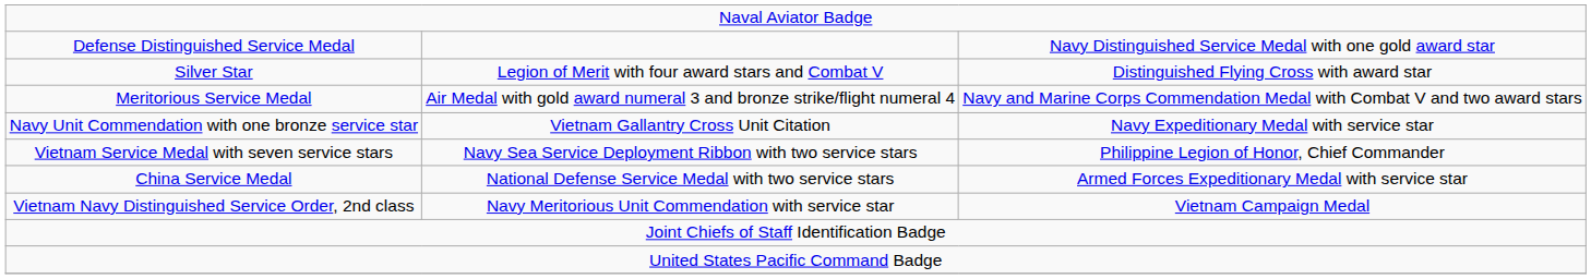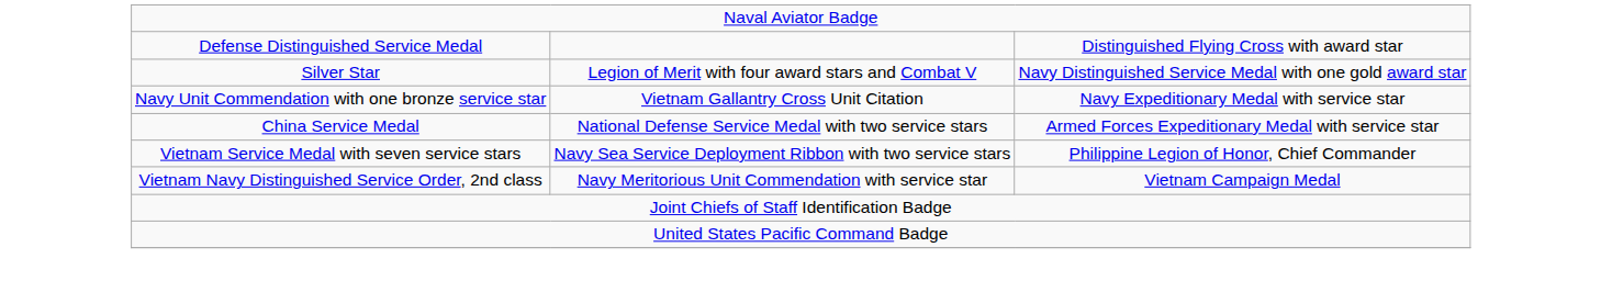 <table class="wikitable" style="margin:1em auto; text-align:center;">
 <tr>
 <td colspan="3"><a href='#'>Naval Aviator Badge</a></td>
 </tr>
 <tr>
 <td><a href='#'>Defense Distinguished Service Medal</a></td>
 <td></td>
-<td><a href='#'>Navy Distinguished Service Medal</a> with one gold <a href='#'>award star</a></td>
+<td><a href='#'>Distinguished Flying Cross</a> with award star</td>
 </tr>
 <tr>
 <td><a href='#'>Silver Star</a></td>
 <td><a href='#'>Legion of Merit</a> with four award stars and <a href='#'>Combat V</a></td>
-<td><a href='#'>Distinguished Flying Cross</a> with award star</td>
-</tr>
-<tr>
-<td><a href='#'>Meritorious Service Medal</a></td>
-<td><a href='#'>Air Medal</a> with gold <a href='#'>award numeral</a> 3 and bronze strike/flight numeral 4</td>
-<td><a href='#'>Navy and Marine Corps Commendation Medal</a> with Combat V and two award stars</td>
+<td><a href='#'>Navy Distinguished Service Medal</a> with one gold <a href='#'>award star</a></td>
 </tr>
 <tr>
 <td><a href='#'>Navy Unit Commendation</a> with one bronze <a href='#'>service star</a></td>
 <td><a href='#'>Vietnam Gallantry Cross</a> Unit Citation</td>
 <td><a href='#'>Navy Expeditionary Medal</a> with service star</td>
 </tr>
 <tr>
+<td><a href='#'>China Service Medal</a></td>
+<td><a href='#'>National Defense Service Medal</a> with two service stars</td>
+<td><a href='#'>Armed Forces Expeditionary Medal</a> with service star</td>
+</tr>
+<tr>
 <td><a href='#'>Vietnam Service Medal</a> with seven service stars</td>
 <td><a href='#'>Navy Sea Service Deployment Ribbon</a> with two service stars</td>
 <td><a href='#'>Philippine Legion of Honor</a>, Chief Commander</td>
-</tr>
-<tr>
-<td><a href='#'>China Service Medal</a></td>
-<td><a href='#'>National Defense Service Medal</a> with two service stars</td>
-<td><a href='#'>Armed Forces Expeditionary Medal</a> with service star</td>
 </tr>
 <tr>
 <td><a href='#'>Vietnam Navy Distinguished Service Order</a>, 2nd class</td>
 <td><a href='#'>Navy Meritorious Unit Commendation</a> with service star</td>
 <td><a href='#'>Vietnam Campaign Medal</a></td>
 </tr>
 <tr>
 <td colspan="3"><a href='#'>Joint Chiefs of Staff</a> Identification Badge</td>
 </tr>
 <tr>
 <td colspan="3"><a href='#'>United States Pacific Command</a> Badge</td>
 </tr>
 <tr>
 </tr>
 </table>
